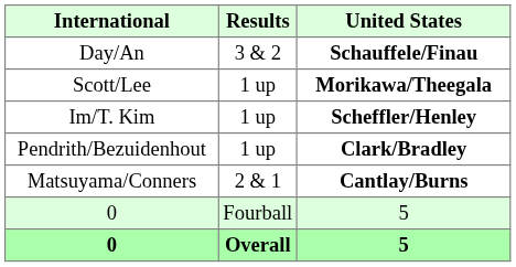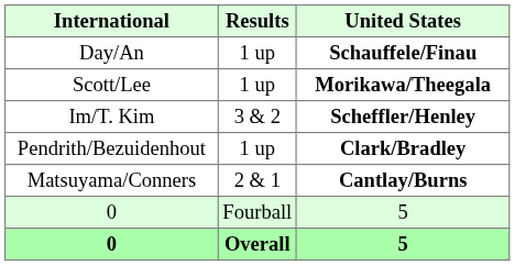 <table border="1" cellpadding="3" style="border-collapse:collapse; text-align:center;">
 <tr style="background:#ddffdd;">
 <th width="160">International</th>
 <th>Results</th>
 <th width="160">United States</th>
 </tr>
 <tr>
 <td>Day/An</td>
-<td>3 & 2</td>
+<td>1 up</td>
 <td><strong>Schauffele/Finau</strong></td>
 </tr>
 <tr>
 <td>Scott/Lee</td>
 <td>1 up</td>
 <td><strong>Morikawa/Theegala</strong></td>
 </tr>
 <tr>
 <td>Im/T. Kim</td>
-<td>1 up</td>
+<td>3 & 2</td>
 <td><strong>Scheffler/Henley</strong></td>
 </tr>
 <tr>
 <td>Pendrith/Bezuidenhout</td>
 <td>1 up</td>
 <td><strong>Clark/Bradley</strong></td>
 </tr>
 <tr>
 <td>Matsuyama/Conners</td>
 <td>2 & 1</td>
 <td><strong>Cantlay/Burns</strong></td>
 </tr>
 <tr style="background:#ddffdd;">
 <td>0</td>
 <td>Fourball</td>
 <td>5</td>
 </tr>
 <tr style="background:#aaffaa;">
 <th>0</th>
 <th>Overall</th>
 <th>5</th>
 </tr>
 </table>
